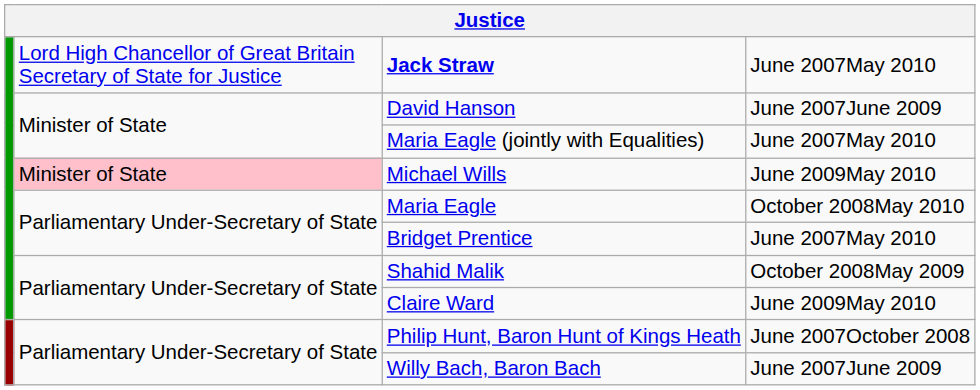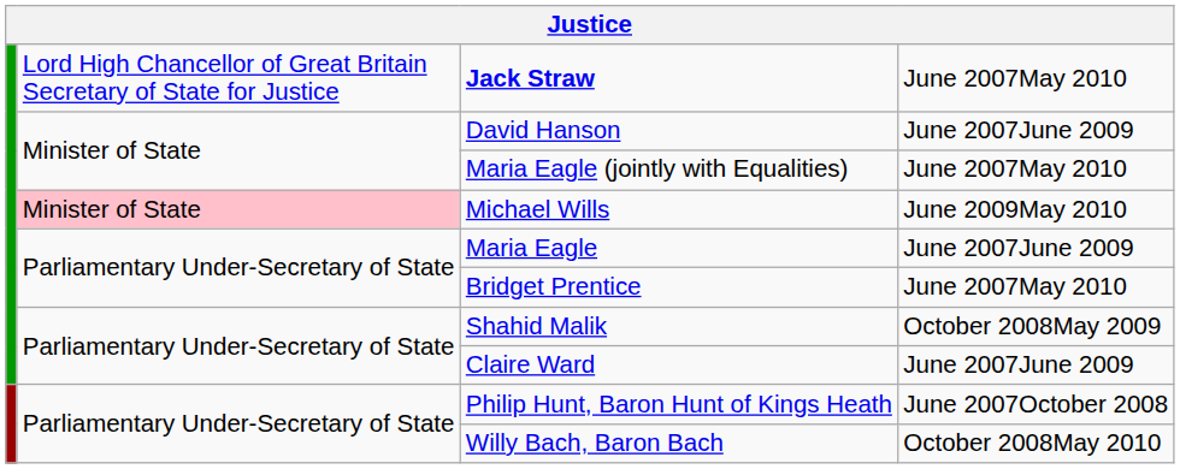 <table class="wikitable">
 <tr>
 <th colspan=4><a href='#'>Justice</a></th>
 </tr>
 <tr>
 <td rowspan=8 bgcolor="009900"></td>
 <td><a href='#'>Lord High Chancellor of Great Britain</a><br><a href='#'>Secretary of State for Justice</a></td>
 <td><strong><a href='#'>Jack Straw</a></strong></td>
 <td>June 2007May 2010</td>
 </tr>
 <tr>
 <td rowspan=2>Minister of State</td>
 <td><a href='#'>David Hanson</a></td>
 <td>June 2007June 2009</td>
 </tr>
 <tr>
 <td><a href='#'>Maria Eagle</a> (jointly with Equalities)</td>
 <td>June 2007May 2010</td>
 </tr>
 <tr>
 <td style="background: pink;">Minister of State</td>
 <td><a href='#'>Michael Wills</a></td>
 <td>June 2009May 2010</td>
 </tr>
 <tr>
 <td rowspan=2>Parliamentary Under-Secretary of State</td>
 <td><a href='#'>Maria Eagle</a></td>
-<td>October 2008May 2010</td>
+<td>June 2007June 2009</td>
 </tr>
 <tr>
 <td><a href='#'>Bridget Prentice</a></td>
 <td>June 2007May 2010</td>
 </tr>
 <tr>
 <td rowspan=2>Parliamentary Under-Secretary of State</td>
 <td><a href='#'>Shahid Malik</a></td>
 <td>October 2008May 2009</td>
 </tr>
 <tr>
 <td><a href='#'>Claire Ward</a></td>
-<td>June 2009May 2010</td>
+<td>June 2007June 2009</td>
 </tr>
 <tr>
 <td rowspan=2 bgcolor="990000"></td>
 <td rowspan=2>Parliamentary Under-Secretary of State</td>
 <td><a href='#'>Philip Hunt, Baron Hunt of Kings Heath</a></td>
 <td>June 2007October 2008</td>
 </tr>
 <tr>
 <td><a href='#'>Willy Bach, Baron Bach</a></td>
-<td>June 2007June 2009</td>
+<td>October 2008May 2010</td>
 </tr>
 </table>
